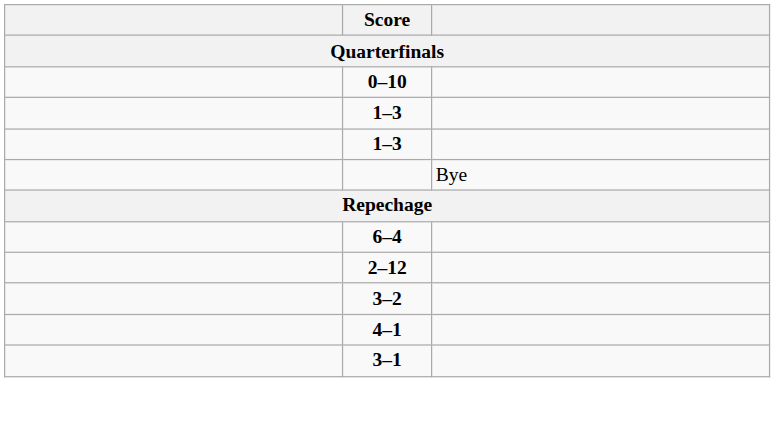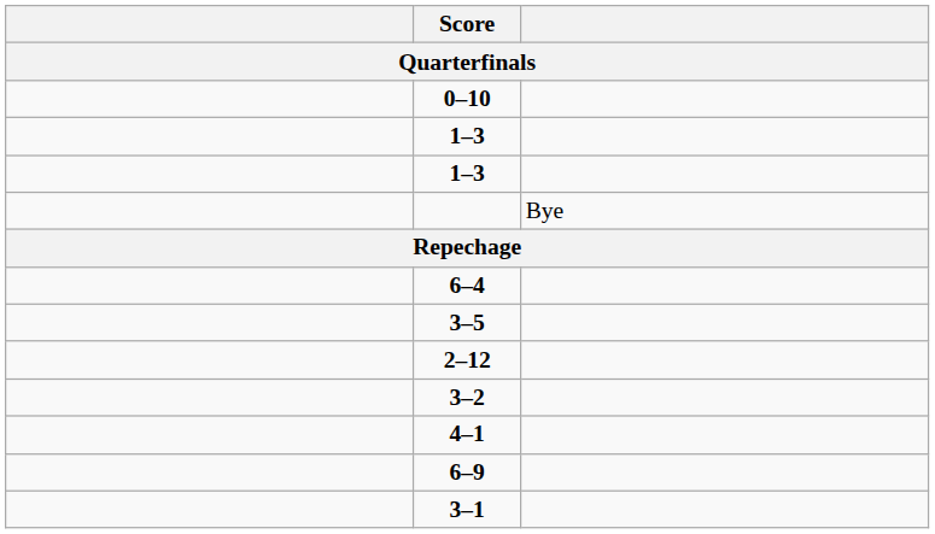 <table class="wikitable" style="text-align: left;">
 <tr>
 <th align="right" width="270"></th>
 <th width="65">Score</th>
 <th align="left" width="270"></th>
 </tr>
 <tr>
 <th colspan="3">Quarterfinals</th>
 </tr>
 <tr>
 <td></td>
 <td align=center><strong>0–10</strong></td>
 <td><strong></strong></td>
 </tr>
 <tr>
 <td></td>
 <td align=center><strong>1–3</strong></td>
 <td><strong></strong></td>
 </tr>
 <tr>
 <td></td>
 <td align=center><strong>1–3</strong></td>
 <td><strong></strong></td>
 </tr>
 <tr>
 <td><strong></strong></td>
 <td align=center></td>
 <td>Bye</td>
 </tr>
 <tr>
 <th colspan="3">Repechage</th>
 </tr>
 <tr>
 <td><strong></strong></td>
 <td align=center><strong>6–4</strong></td>
 <td></td>
 </tr>
 <tr>
 <td></td>
+<td align=center><strong>3–5</strong></td>
+<td><strong></strong></td>
+</tr>
+<tr>
+<td></td>
 <td align=center><strong>2–12</strong></td>
 <td><strong></strong></td>
 </tr>
 <tr>
 <td><strong></strong></td>
 <td align=center><strong>3–2</strong></td>
 <td></td>
 </tr>
 <tr>
 <td><strong></strong></td>
 <td align=center><strong>4–1</strong></td>
 <td></td>
 </tr>
 <tr>
+<td></td>
+<td align=center><strong>6–9</strong></td>
+<td><strong></strong></td>
+</tr>
+<tr>
 <td><strong></strong></td>
 <td align=center><strong>3–1</strong></td>
 <td></td>
 </tr>
 </table>
